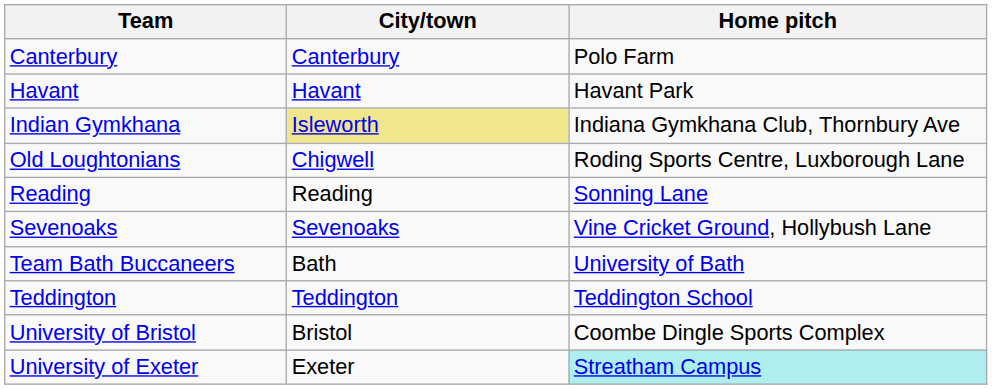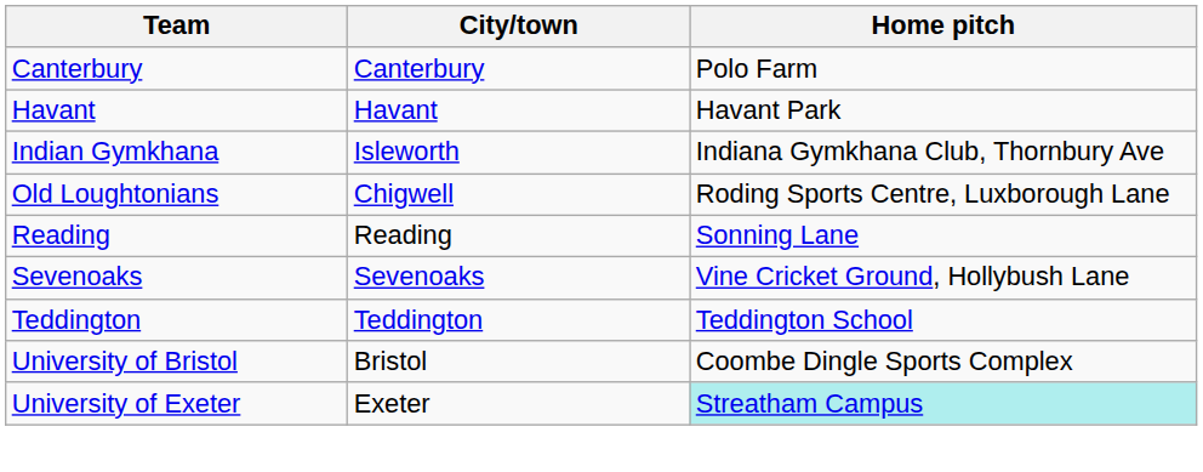 <table class="wikitable sortable">
 <tr>
 <th width=200>Team</th>
 <th width=200>City/town</th>
 <th width=300>Home pitch</th>
 </tr>
 <tr>
 <td><a href='#'>Canterbury</a></td>
 <td><a href='#'>Canterbury</a></td>
 <td>Polo Farm</td>
 </tr>
 <tr>
 <td><a href='#'>Havant</a></td>
 <td><a href='#'>Havant</a></td>
 <td>Havant Park</td>
 </tr>
 <tr>
 <td><a href='#'>Indian Gymkhana</a></td>
-<td style="background: khaki;"><a href='#'>Isleworth</a></td>
+<td><a href='#'>Isleworth</a></td>
 <td>Indiana Gymkhana Club, Thornbury Ave</td>
 </tr>
 <tr>
 <td><a href='#'>Old Loughtonians</a></td>
 <td><a href='#'>Chigwell</a></td>
 <td>Roding Sports Centre, Luxborough Lane</td>
 </tr>
 <tr>
 <td><a href='#'>Reading</a></td>
 <td>Reading</td>
 <td><a href='#'>Sonning Lane</a></td>
 </tr>
 <tr>
 <td><a href='#'>Sevenoaks</a></td>
 <td><a href='#'>Sevenoaks</a></td>
 <td><a href='#'>Vine Cricket Ground</a>, Hollybush Lane</td>
 </tr>
 <tr>
-<td><a href='#'>Team Bath Buccaneers</a></td>
-<td>Bath</td>
-<td><a href='#'>University of Bath</a></td>
-</tr>
-<tr>
 <td><a href='#'>Teddington</a></td>
 <td><a href='#'>Teddington</a></td>
 <td><a href='#'>Teddington School</a></td>
 </tr>
 <tr>
 <td><a href='#'>University of Bristol</a></td>
 <td>Bristol</td>
 <td>Coombe Dingle Sports Complex</td>
 </tr>
 <tr>
 <td><a href='#'>University of Exeter</a></td>
 <td>Exeter</td>
 <td style="background: paleturquoise;"><a href='#'>Streatham Campus</a></td>
 </tr>
 </table>
